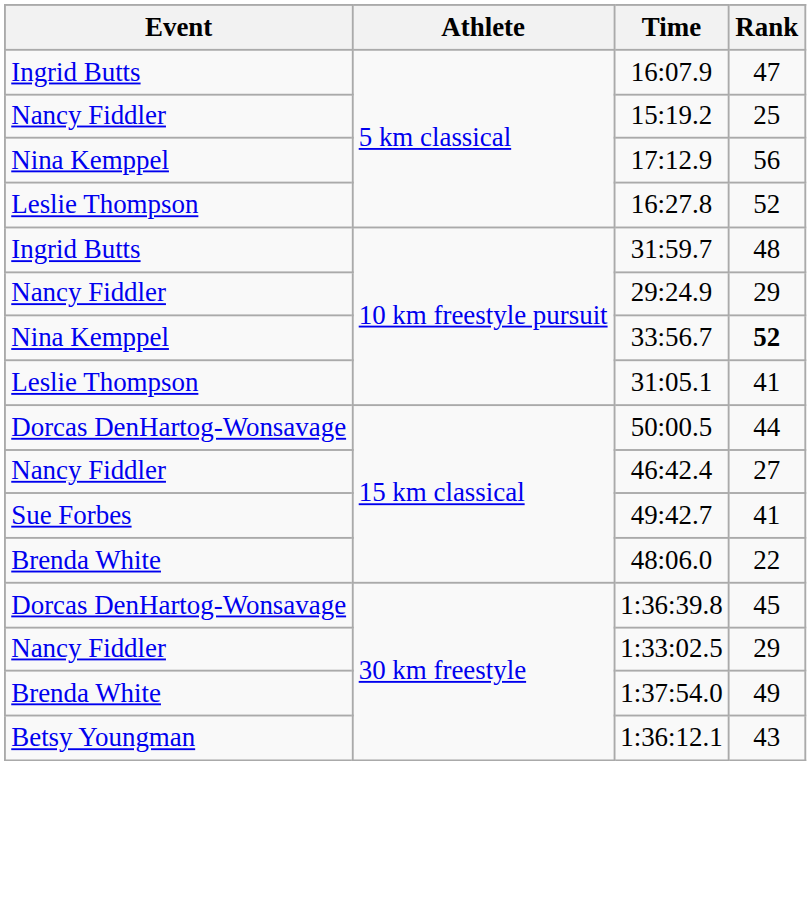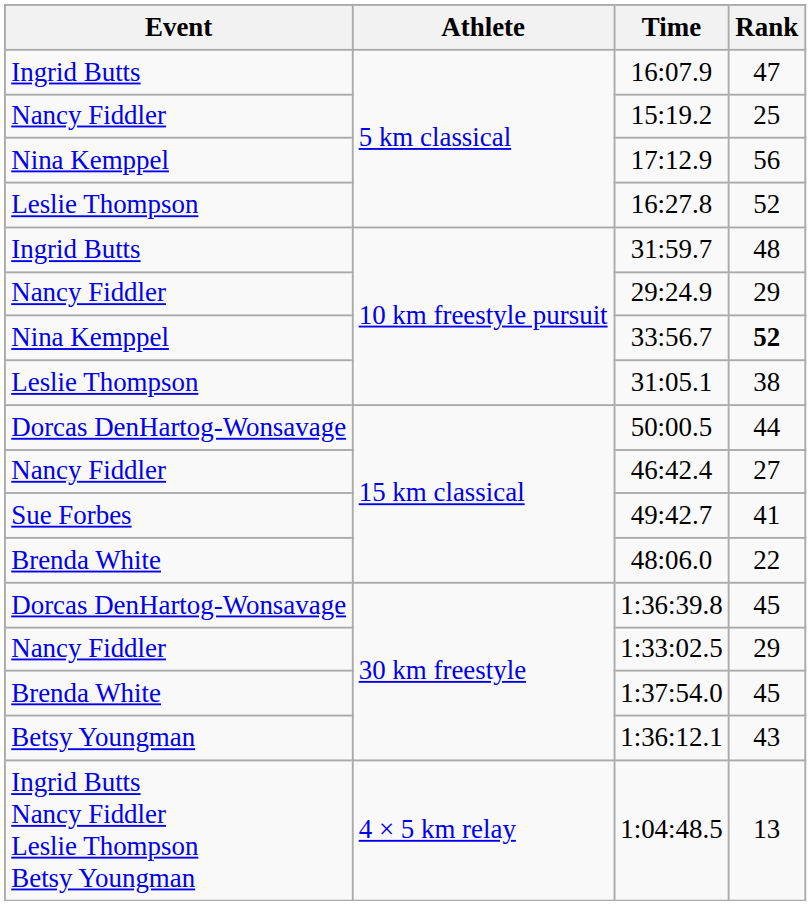 <table class=wikitable style=font-size:90%;text-align:center>
 <tr>
 <th>Event</th>
 <th>Athlete</th>
 <th>Time</th>
 <th>Rank</th>
 </tr>
 <tr>
 <td align=left><a href='#'>Ingrid Butts</a></td>
 <td align=left rowspan=4><a href='#'>5 km classical</a></td>
 <td>16:07.9</td>
 <td>47</td>
 </tr>
 <tr>
 <td align=left><a href='#'>Nancy Fiddler</a></td>
 <td>15:19.2</td>
 <td>25</td>
 </tr>
 <tr>
 <td align=left><a href='#'>Nina Kemppel</a></td>
 <td>17:12.9</td>
 <td>56</td>
 </tr>
 <tr>
 <td align=left><a href='#'>Leslie Thompson</a></td>
 <td>16:27.8</td>
 <td>52</td>
 </tr>
 <tr>
 <td align=left><a href='#'>Ingrid Butts</a></td>
 <td align=left rowspan=4><a href='#'>10 km freestyle pursuit</a></td>
 <td>31:59.7</td>
 <td>48</td>
 </tr>
 <tr>
 <td align=left><a href='#'>Nancy Fiddler</a></td>
 <td>29:24.9</td>
 <td>29</td>
 </tr>
 <tr>
 <td align=left><a href='#'>Nina Kemppel</a></td>
 <td>33:56.7</td>
 <td><strong>52</strong></td>
 </tr>
 <tr>
 <td align=left><a href='#'>Leslie Thompson</a></td>
 <td>31:05.1</td>
-<td>41</td>
+<td>38</td>
 </tr>
 <tr>
 <td align=left><a href='#'>Dorcas DenHartog-Wonsavage</a></td>
 <td align=left rowspan=4><a href='#'>15 km classical</a></td>
 <td>50:00.5</td>
 <td>44</td>
 </tr>
 <tr>
 <td align=left><a href='#'>Nancy Fiddler</a></td>
 <td>46:42.4</td>
 <td>27</td>
 </tr>
 <tr>
 <td align=left><a href='#'>Sue Forbes</a></td>
 <td>49:42.7</td>
 <td>41</td>
 </tr>
 <tr>
 <td align=left><a href='#'>Brenda White</a></td>
 <td>48:06.0</td>
 <td>22</td>
 </tr>
 <tr>
 <td align=left><a href='#'>Dorcas DenHartog-Wonsavage</a></td>
 <td align=left rowspan=4><a href='#'>30 km freestyle</a></td>
 <td>1:36:39.8</td>
 <td>45</td>
 </tr>
 <tr>
 <td align=left><a href='#'>Nancy Fiddler</a></td>
 <td>1:33:02.5</td>
 <td>29</td>
 </tr>
 <tr>
 <td align=left><a href='#'>Brenda White</a></td>
 <td>1:37:54.0</td>
-<td>49</td>
+<td>45</td>
 </tr>
 <tr>
 <td align=left><a href='#'>Betsy Youngman</a></td>
 <td>1:36:12.1</td>
 <td>43</td>
 </tr>
+<tr>
+<td align=left><a href='#'>Ingrid Butts</a><br><a href='#'>Nancy Fiddler</a><br><a href='#'>Leslie Thompson</a><br><a href='#'>Betsy Youngman</a></td>
+<td align=left><a href='#'>4 × 5 km relay</a></td>
+<td>1:04:48.5</td>
+<td>13</td>
+</tr>
 </table>
